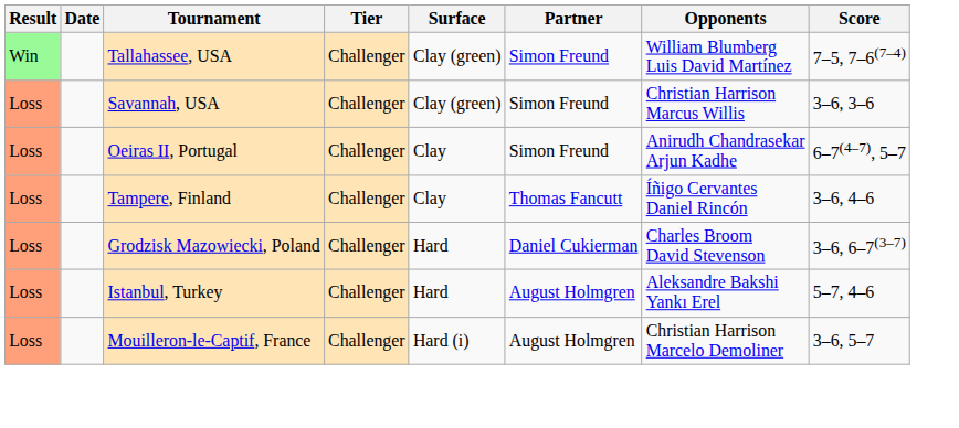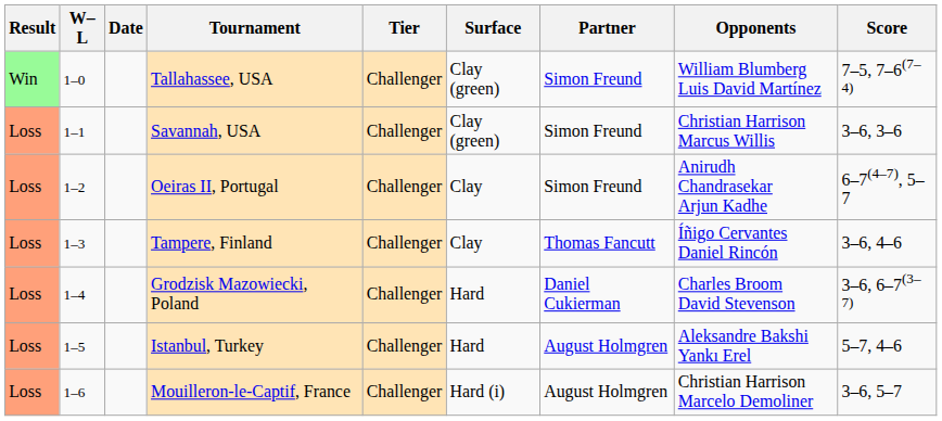 <table class="sortable wikitable">
 <tr>
 <th>Result</th>
+<th class="unsortable">W–L</th>
 <th>Date</th>
 <th>Tournament</th>
 <th>Tier</th>
 <th>Surface</th>
 <th>Partner</th>
 <th>Opponents</th>
 <th class="unsortable">Score</th>
 </tr>
 <tr>
 <td bgcolor=98fb98>Win</td>
+<td><small>1–0</small></td>
 <td><a href='#'></a></td>
 <td style="background:moccasin;"><a href='#'>Tallahassee</a>, USA</td>
 <td style="background:moccasin;">Challenger</td>
 <td>Clay (green)</td>
 <td> <a href='#'>Simon Freund</a></td>
 <td> <a href='#'>William Blumberg</a><br> <a href='#'>Luis David Martínez</a></td>
 <td>7–5, 7–6<sup>(7–4)</sup></td>
 </tr>
 <tr>
 <td bgcolor=FFA07A>Loss</td>
+<td><small>1–1</small></td>
 <td><a href='#'></a></td>
 <td style="background:moccasin;"><a href='#'>Savannah</a>, USA</td>
 <td style="background:moccasin;">Challenger</td>
 <td>Clay (green)</td>
 <td> Simon Freund</td>
 <td> <a href='#'>Christian Harrison</a><br> <a href='#'>Marcus Willis</a></td>
 <td>3–6, 3–6</td>
 </tr>
 <tr>
 <td bgcolor=FFA07A>Loss</td>
+<td><small>1–2</small></td>
 <td><a href='#'></a></td>
 <td style="background:moccasin;"><a href='#'>Oeiras II</a>, Portugal</td>
 <td style="background:moccasin;">Challenger</td>
 <td>Clay</td>
 <td> Simon Freund</td>
 <td> <a href='#'>Anirudh Chandrasekar</a><br> <a href='#'>Arjun Kadhe</a></td>
 <td>6–7<sup>(4–7)</sup>, 5–7</td>
 </tr>
 <tr>
 <td bgcolor=FFA07A>Loss</td>
+<td><small>1–3</small></td>
 <td><a href='#'></a></td>
 <td style="background:moccasin;"><a href='#'>Tampere</a>, Finland</td>
 <td style="background:moccasin;">Challenger</td>
 <td>Clay</td>
 <td> <a href='#'>Thomas Fancutt</a></td>
 <td> <a href='#'>Íñigo Cervantes</a><br> <a href='#'>Daniel Rincón</a></td>
 <td>3–6, 4–6</td>
 </tr>
 <tr>
 <td bgcolor=FFA07A>Loss</td>
+<td><small>1–4</small></td>
 <td><a href='#'></a></td>
 <td style="background:moccasin;"><a href='#'>Grodzisk Mazowiecki</a>, Poland</td>
 <td style="background:moccasin;">Challenger</td>
 <td>Hard</td>
 <td> <a href='#'>Daniel Cukierman</a></td>
 <td> <a href='#'>Charles Broom</a><br> <a href='#'>David Stevenson</a></td>
 <td>3–6, 6–7<sup>(3–7)</sup></td>
 </tr>
 <tr>
 <td bgcolor=FFA07A>Loss</td>
+<td><small>1–5</small></td>
 <td><a href='#'></a></td>
 <td style="background:moccasin;"><a href='#'>Istanbul</a>, Turkey</td>
 <td style="background:moccasin;">Challenger</td>
 <td>Hard</td>
 <td> <a href='#'>August Holmgren</a></td>
 <td> <a href='#'>Aleksandre Bakshi</a><br> <a href='#'>Yankı Erel</a></td>
 <td>5–7, 4–6</td>
 </tr>
 <tr>
 <td bgcolor=FFA07A>Loss</td>
+<td><small>1–6</small></td>
 <td><a href='#'></a></td>
 <td style="background:moccasin;"><a href='#'>Mouilleron-le-Captif</a>, France</td>
 <td style="background:moccasin;">Challenger</td>
 <td>Hard (i)</td>
 <td> August Holmgren</td>
 <td> Christian Harrison<br> <a href='#'>Marcelo Demoliner</a></td>
 <td>3–6, 5–7</td>
 </tr>
 </table>
